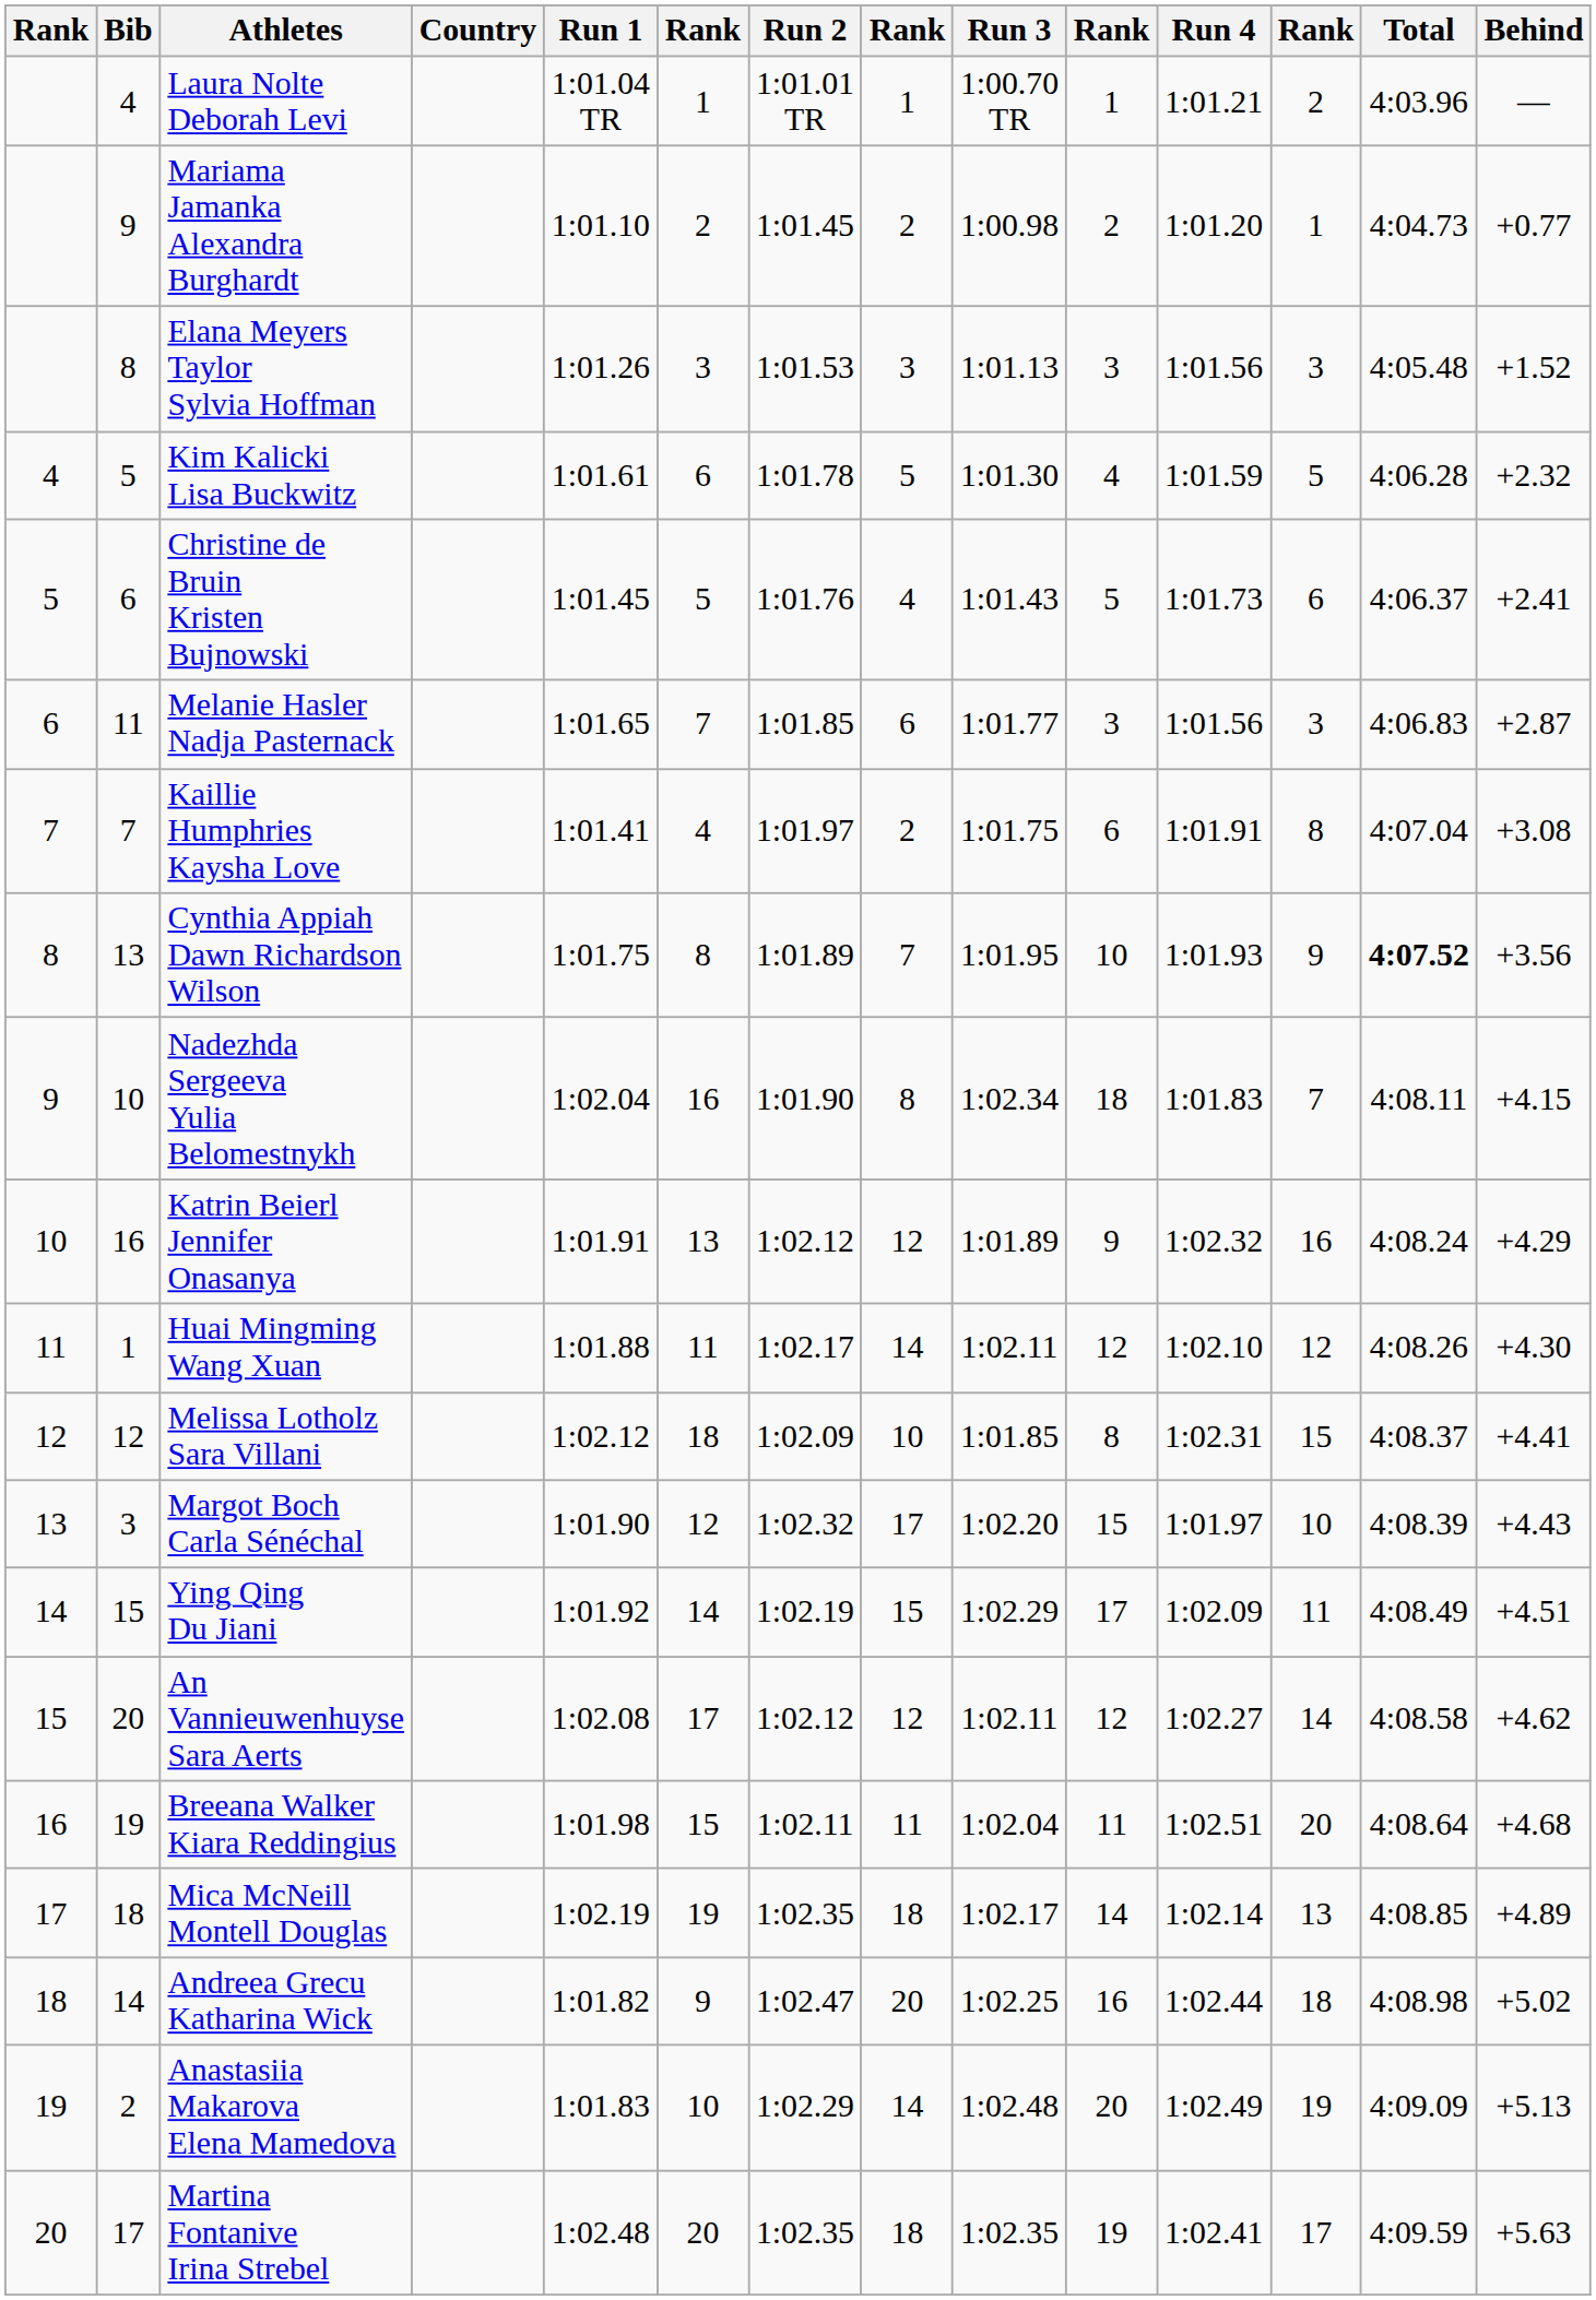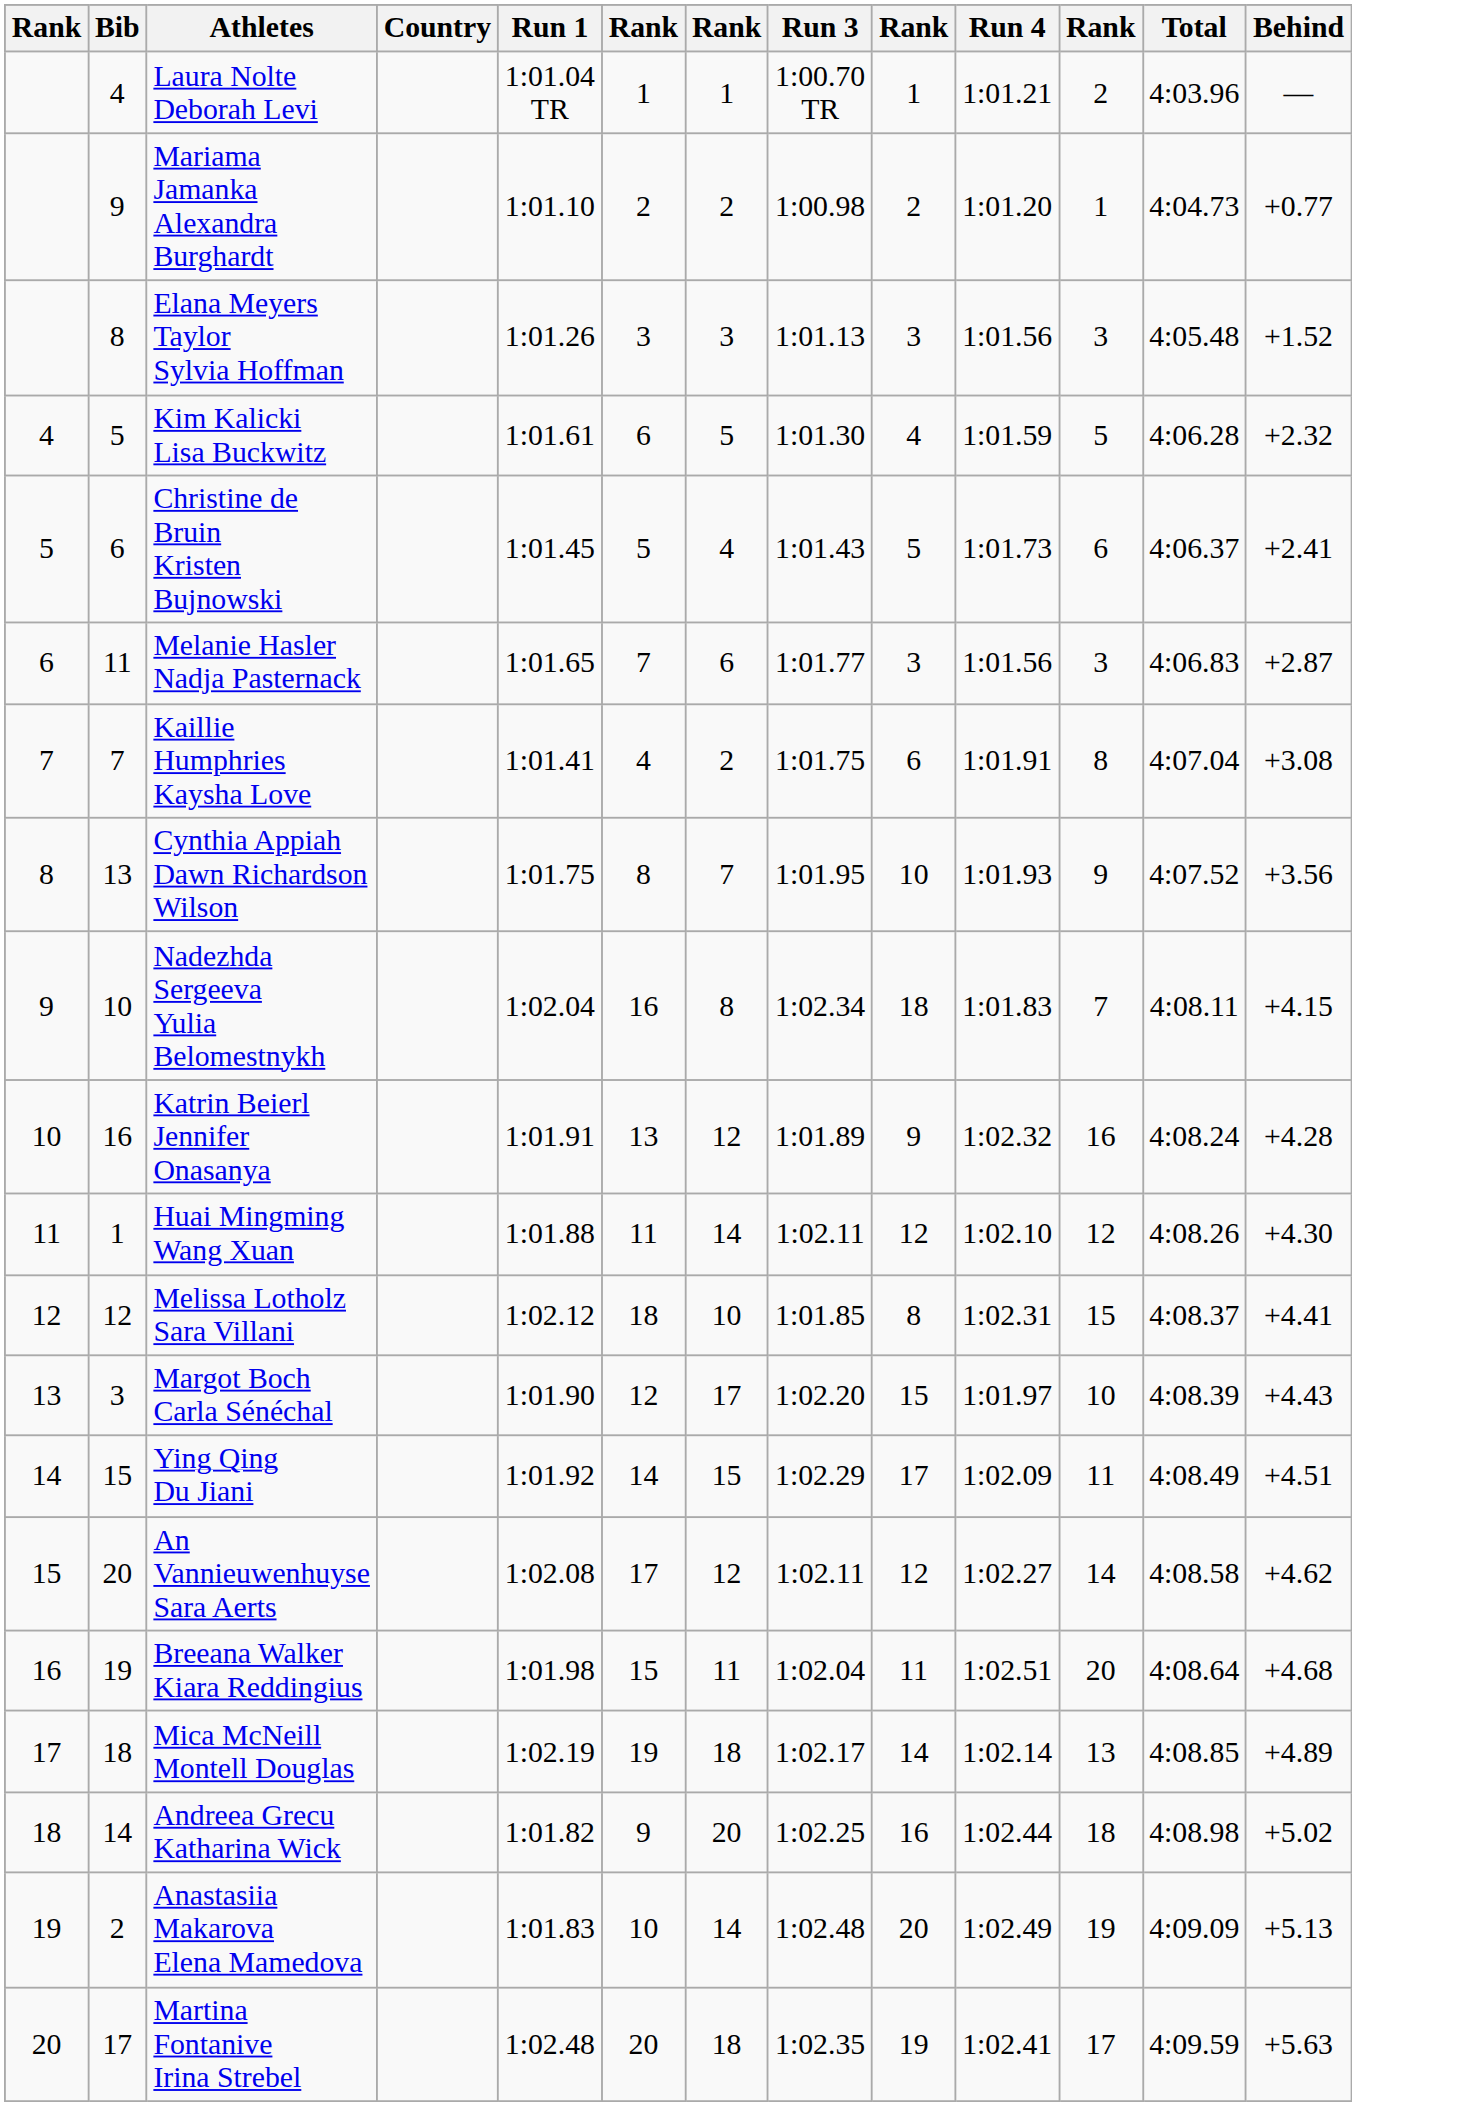 <table class="wikitable sortable" style="text-align:center;">
 <tr>
 <th>Rank</th>
 <th>Bib</th>
 <th>Athletes</th>
 <th>Country</th>
 <th>Run 1</th>
 <th>Rank</th>
-<th>Run 2</th>
 <th>Rank</th>
 <th>Run 3</th>
 <th>Rank</th>
 <th>Run 4</th>
 <th>Rank</th>
 <th>Total</th>
 <th>Behind</th>
 </tr>
 <tr>
 <td></td>
 <td>4</td>
 <td align=left><a href='#'>Laura Nolte</a><br><a href='#'>Deborah Levi</a></td>
 <td align=left></td>
 <td>1:01.04 TR</td>
 <td>1</td>
-<td>1:01.01 TR</td>
 <td>1</td>
 <td>1:00.70 TR</td>
 <td>1</td>
 <td>1:01.21</td>
 <td>2</td>
 <td>4:03.96</td>
 <td>—</td>
 </tr>
 <tr>
 <td></td>
 <td>9</td>
 <td align=left><a href='#'>Mariama Jamanka</a><br><a href='#'>Alexandra Burghardt</a></td>
 <td align=left></td>
 <td>1:01.10</td>
 <td>2</td>
-<td>1:01.45</td>
 <td>2</td>
 <td>1:00.98</td>
 <td>2</td>
 <td>1:01.20</td>
 <td>1</td>
 <td>4:04.73</td>
 <td>+0.77</td>
 </tr>
 <tr>
 <td></td>
 <td>8</td>
 <td align=left><a href='#'>Elana Meyers Taylor</a><br><a href='#'>Sylvia Hoffman</a></td>
 <td align=left></td>
 <td>1:01.26</td>
 <td>3</td>
-<td>1:01.53</td>
 <td>3</td>
 <td>1:01.13</td>
 <td>3</td>
 <td>1:01.56</td>
 <td>3</td>
 <td>4:05.48</td>
 <td>+1.52</td>
 </tr>
 <tr>
 <td>4</td>
 <td>5</td>
 <td align=left><a href='#'>Kim Kalicki</a><br><a href='#'>Lisa Buckwitz</a></td>
 <td align=left></td>
 <td>1:01.61</td>
 <td>6</td>
-<td>1:01.78</td>
 <td>5</td>
 <td>1:01.30</td>
 <td>4</td>
 <td>1:01.59</td>
 <td>5</td>
 <td>4:06.28</td>
 <td>+2.32</td>
 </tr>
 <tr>
 <td>5</td>
 <td>6</td>
 <td align=left><a href='#'>Christine de Bruin</a><br><a href='#'>Kristen Bujnowski</a></td>
 <td align=left></td>
 <td>1:01.45</td>
 <td>5</td>
-<td>1:01.76</td>
 <td>4</td>
 <td>1:01.43</td>
 <td>5</td>
 <td>1:01.73</td>
 <td>6</td>
 <td>4:06.37</td>
 <td>+2.41</td>
 </tr>
 <tr>
 <td>6</td>
 <td>11</td>
 <td align=left><a href='#'>Melanie Hasler</a><br><a href='#'>Nadja Pasternack</a></td>
 <td align=left></td>
 <td>1:01.65</td>
 <td>7</td>
-<td>1:01.85</td>
 <td>6</td>
 <td>1:01.77</td>
 <td>3</td>
 <td>1:01.56</td>
 <td>3</td>
 <td>4:06.83</td>
 <td>+2.87</td>
 </tr>
 <tr>
 <td>7</td>
 <td>7</td>
 <td align=left><a href='#'>Kaillie Humphries</a><br><a href='#'>Kaysha Love</a></td>
 <td align=left></td>
 <td>1:01.41</td>
 <td>4</td>
-<td>1:01.97</td>
 <td>2</td>
 <td>1:01.75</td>
 <td>6</td>
 <td>1:01.91</td>
 <td>8</td>
 <td>4:07.04</td>
 <td>+3.08</td>
 </tr>
 <tr>
 <td>8</td>
 <td>13</td>
 <td align=left><a href='#'>Cynthia Appiah</a><br><a href='#'>Dawn Richardson Wilson</a></td>
 <td align=left></td>
 <td>1:01.75</td>
 <td>8</td>
-<td>1:01.89</td>
 <td>7</td>
 <td>1:01.95</td>
 <td>10</td>
 <td>1:01.93</td>
 <td>9</td>
-<td><strong>4:07.52</strong></td>
+<td>4:07.52</td>
 <td>+3.56</td>
 </tr>
 <tr>
 <td>9</td>
 <td>10</td>
 <td align=left><a href='#'>Nadezhda Sergeeva</a><br><a href='#'>Yulia Belomestnykh</a></td>
 <td align=left></td>
 <td>1:02.04</td>
 <td>16</td>
-<td>1:01.90</td>
 <td>8</td>
 <td>1:02.34</td>
 <td>18</td>
 <td>1:01.83</td>
 <td>7</td>
 <td>4:08.11</td>
 <td>+4.15</td>
 </tr>
 <tr>
 <td>10</td>
 <td>16</td>
 <td align=left><a href='#'>Katrin Beierl</a><br><a href='#'>Jennifer Onasanya</a></td>
 <td align=left></td>
 <td>1:01.91</td>
 <td>13</td>
-<td>1:02.12</td>
 <td>12</td>
 <td>1:01.89</td>
 <td>9</td>
 <td>1:02.32</td>
 <td>16</td>
 <td>4:08.24</td>
-<td>+4.29</td>
+<td>+4.28</td>
 </tr>
 <tr>
 <td>11</td>
 <td>1</td>
 <td align=left><a href='#'>Huai Mingming</a><br><a href='#'>Wang Xuan</a></td>
 <td align=left></td>
 <td>1:01.88</td>
 <td>11</td>
-<td>1:02.17</td>
 <td>14</td>
 <td>1:02.11</td>
 <td>12</td>
 <td>1:02.10</td>
 <td>12</td>
 <td>4:08.26</td>
 <td>+4.30</td>
 </tr>
 <tr>
 <td>12</td>
 <td>12</td>
 <td align=left><a href='#'>Melissa Lotholz</a><br><a href='#'>Sara Villani</a></td>
 <td align=left></td>
 <td>1:02.12</td>
 <td>18</td>
-<td>1:02.09</td>
 <td>10</td>
 <td>1:01.85</td>
 <td>8</td>
 <td>1:02.31</td>
 <td>15</td>
 <td>4:08.37</td>
 <td>+4.41</td>
 </tr>
 <tr>
 <td>13</td>
 <td>3</td>
 <td align=left><a href='#'>Margot Boch</a><br><a href='#'>Carla Sénéchal</a></td>
 <td align=left></td>
 <td>1:01.90</td>
 <td>12</td>
-<td>1:02.32</td>
 <td>17</td>
 <td>1:02.20</td>
 <td>15</td>
 <td>1:01.97</td>
 <td>10</td>
 <td>4:08.39</td>
 <td>+4.43</td>
 </tr>
 <tr>
 <td>14</td>
 <td>15</td>
 <td align=left><a href='#'>Ying Qing</a><br><a href='#'>Du Jiani</a></td>
 <td align=left></td>
 <td>1:01.92</td>
 <td>14</td>
-<td>1:02.19</td>
 <td>15</td>
 <td>1:02.29</td>
 <td>17</td>
 <td>1:02.09</td>
 <td>11</td>
 <td>4:08.49</td>
 <td>+4.51</td>
 </tr>
 <tr>
 <td>15</td>
 <td>20</td>
 <td align=left><a href='#'>An Vannieuwenhuyse</a><br><a href='#'>Sara Aerts</a></td>
 <td align=left></td>
 <td>1:02.08</td>
 <td>17</td>
-<td>1:02.12</td>
 <td>12</td>
 <td>1:02.11</td>
 <td>12</td>
 <td>1:02.27</td>
 <td>14</td>
 <td>4:08.58</td>
 <td>+4.62</td>
 </tr>
 <tr>
 <td>16</td>
 <td>19</td>
 <td align=left><a href='#'>Breeana Walker</a><br><a href='#'>Kiara Reddingius</a></td>
 <td align=left></td>
 <td>1:01.98</td>
 <td>15</td>
-<td>1:02.11</td>
 <td>11</td>
 <td>1:02.04</td>
 <td>11</td>
 <td>1:02.51</td>
 <td>20</td>
 <td>4:08.64</td>
 <td>+4.68</td>
 </tr>
 <tr>
 <td>17</td>
 <td>18</td>
 <td align=left><a href='#'>Mica McNeill</a><br><a href='#'>Montell Douglas</a></td>
 <td align=left></td>
 <td>1:02.19</td>
 <td>19</td>
-<td>1:02.35</td>
 <td>18</td>
 <td>1:02.17</td>
 <td>14</td>
 <td>1:02.14</td>
 <td>13</td>
 <td>4:08.85</td>
 <td>+4.89</td>
 </tr>
 <tr>
 <td>18</td>
 <td>14</td>
 <td align=left><a href='#'>Andreea Grecu</a><br><a href='#'>Katharina Wick</a></td>
 <td align=left></td>
 <td>1:01.82</td>
 <td>9</td>
-<td>1:02.47</td>
 <td>20</td>
 <td>1:02.25</td>
 <td>16</td>
 <td>1:02.44</td>
 <td>18</td>
 <td>4:08.98</td>
 <td>+5.02</td>
 </tr>
 <tr>
 <td>19</td>
 <td>2</td>
 <td align=left><a href='#'>Anastasiia Makarova</a><br><a href='#'>Elena Mamedova</a></td>
 <td align=left></td>
 <td>1:01.83</td>
 <td>10</td>
-<td>1:02.29</td>
 <td>14</td>
 <td>1:02.48</td>
 <td>20</td>
 <td>1:02.49</td>
 <td>19</td>
 <td>4:09.09</td>
 <td>+5.13</td>
 </tr>
 <tr>
 <td>20</td>
 <td>17</td>
 <td align=left><a href='#'>Martina Fontanive</a><br><a href='#'>Irina Strebel</a></td>
 <td align=left></td>
 <td>1:02.48</td>
 <td>20</td>
-<td>1:02.35</td>
 <td>18</td>
 <td>1:02.35</td>
 <td>19</td>
 <td>1:02.41</td>
 <td>17</td>
 <td>4:09.59</td>
 <td>+5.63</td>
 </tr>
 </table>
